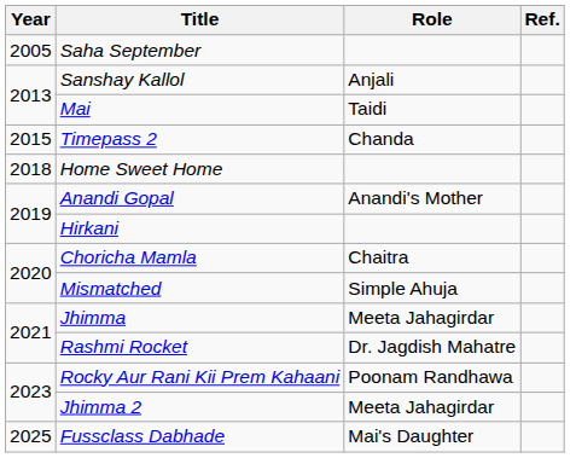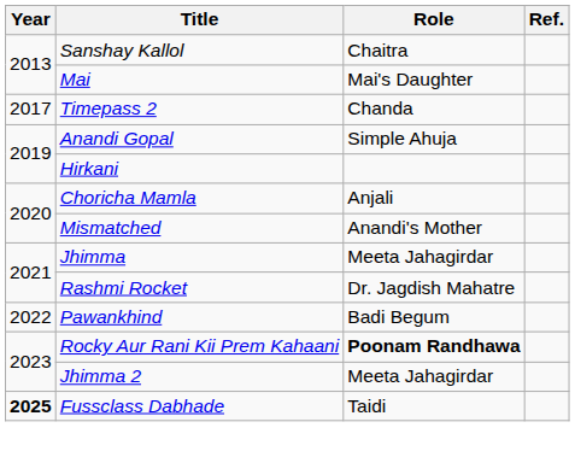 <table class="wikitable">
 <tr>
 <th>Year</th>
 <th>Title</th>
 <th>Role</th>
 <th>Ref.</th>
 </tr>
 <tr>
-<td>2005</td>
-<td><em>Saha September</em></td>
-<td></td>
-<td></td>
-</tr>
-<tr>
 <td rowspan="2">2013</td>
 <td><em>Sanshay Kallol</em></td>
-<td>Anjali</td>
+<td>Chaitra</td>
 <td></td>
 </tr>
 <tr>
 <td><em><a href='#'>Mai</a></em></td>
-<td>Taidi</td>
+<td>Mai's Daughter</td>
 <td></td>
 </tr>
 <tr>
-<td>2015</td>
+<td>2017</td>
 <td><em><a href='#'>Timepass 2</a></em></td>
 <td>Chanda</td>
 <td></td>
 </tr>
 <tr>
-<td>2018</td>
-<td><em>Home Sweet Home</em></td>
-<td></td>
-<td></td>
-</tr>
-<tr>
 <td rowspan="2">2019</td>
 <td><em><a href='#'>Anandi Gopal</a></em></td>
-<td>Anandi's Mother</td>
+<td>Simple Ahuja</td>
 <td></td>
 </tr>
 <tr>
 <td><em><a href='#'>Hirkani</a></em></td>
 <td></td>
 <td></td>
 </tr>
 <tr>
 <td rowspan="2">2020</td>
 <td><em><a href='#'>Choricha Mamla</a></em></td>
-<td>Chaitra</td>
+<td>Anjali</td>
 <td></td>
 </tr>
 <tr>
 <td><em><a href='#'>Mismatched</a></em></td>
-<td>Simple Ahuja</td>
+<td>Anandi's Mother</td>
 <td></td>
 </tr>
 <tr>
 <td rowspan="2">2021</td>
 <td><em><a href='#'>Jhimma</a></em></td>
 <td>Meeta Jahagirdar</td>
 <td></td>
 </tr>
 <tr>
 <td><em><a href='#'>Rashmi Rocket</a></em></td>
 <td>Dr. Jagdish Mahatre</td>
 <td></td>
 </tr>
 <tr>
+<td>2022</td>
+<td><em><a href='#'>Pawankhind</a></em></td>
+<td>Badi Begum</td>
+<td></td>
+</tr>
+<tr>
 <td rowspan="2">2023</td>
 <td><em><a href='#'>Rocky Aur Rani Kii Prem Kahaani</a></em></td>
-<td>Poonam Randhawa</td>
+<td><strong>Poonam Randhawa</strong></td>
 <td></td>
 </tr>
 <tr>
 <td><em><a href='#'>Jhimma 2</a></em></td>
 <td>Meeta Jahagirdar</td>
 <td></td>
 </tr>
 <tr>
-<td>2025</td>
+<td><strong>2025</strong></td>
 <td><em><a href='#'>Fussclass Dabhade</a></em></td>
-<td>Mai's Daughter</td>
+<td>Taidi</td>
 <td></td>
 </tr>
 </table>
